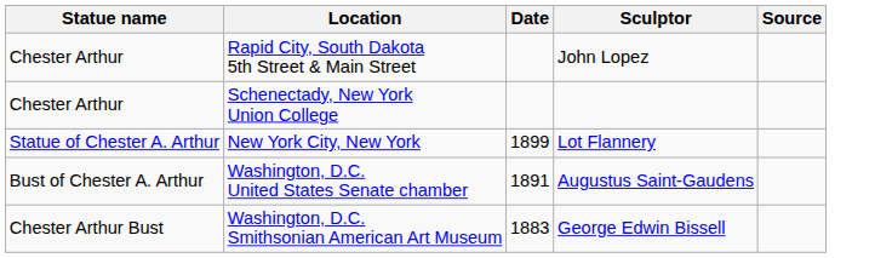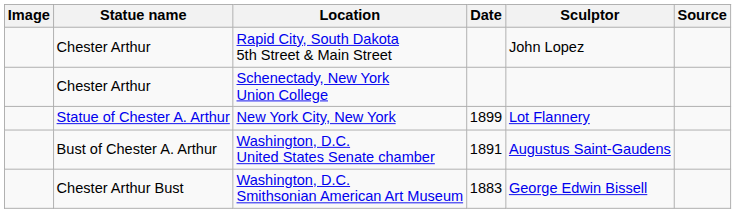 <table class="wikitable sortable">
 <tr>
+<th scope="col" class="unsortable">Image</th>
 <th scope="col">Statue name</th>
 <th scope="col">Location</th>
 <th scope="col">Date</th>
 <th scope="col">Sculptor</th>
 <th scope="col" class="unsortable">Source</th>
 </tr>
 <tr>
+<td></td>
 <td>Chester Arthur</td>
 <td><a href='#'>Rapid City, South Dakota</a><br>5th Street & Main Street</td>
 <td></td>
 <td>John Lopez</td>
 <td></td>
 </tr>
 <tr>
+<td></td>
 <td>Chester Arthur</td>
 <td><a href='#'>Schenectady, New York</a><br><a href='#'>Union College</a></td>
 <td></td>
 <td></td>
 <td></td>
 </tr>
 <tr>
+<td></td>
 <td><a href='#'>Statue of Chester A. Arthur</a></td>
 <td><a href='#'>New York City, New York</a></td>
 <td>1899</td>
 <td><a href='#'>Lot Flannery</a></td>
 <td></td>
 </tr>
 <tr>
+<td></td>
 <td>Bust of Chester A. Arthur</td>
 <td><a href='#'>Washington, D.C.</a><br><a href='#'>United States Senate chamber</a></td>
 <td>1891</td>
 <td><a href='#'>Augustus Saint-Gaudens</a></td>
 <td></td>
 </tr>
 <tr>
+<td></td>
 <td>Chester Arthur Bust</td>
 <td><a href='#'>Washington, D.C.</a><br><a href='#'>Smithsonian American Art Museum</a></td>
 <td>1883</td>
 <td><a href='#'>George Edwin Bissell</a></td>
 <td></td>
 </tr>
 </table>
